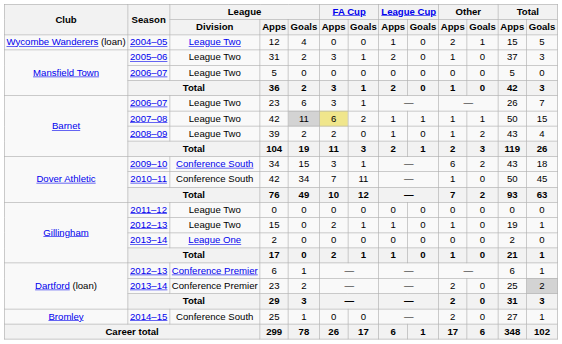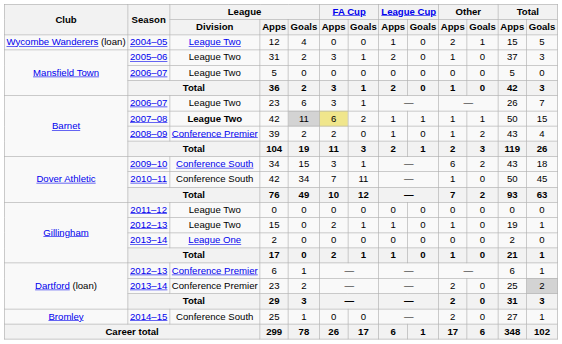 <table class="wikitable" style="text-align: center;">
 <tr>
 <th rowspan="2">Club</th>
 <th rowspan="2">Season</th>
 <th colspan="3">League</th>
 <th colspan="2"><a href='#'>FA Cup</a></th>
 <th colspan="2"><a href='#'>League Cup</a></th>
 <th colspan="2">Other</th>
 <th colspan="2">Total</th>
 </tr>
 <tr>
 <th>Division</th>
 <th>Apps</th>
 <th>Goals</th>
 <th>Apps</th>
 <th>Goals</th>
 <th>Apps</th>
 <th>Goals</th>
 <th>Apps</th>
 <th>Goals</th>
 <th>Apps</th>
 <th>Goals</th>
 </tr>
 <tr>
 <td rowspan="1"><a href='#'>Wycombe Wanderers</a> (loan)</td>
 <td><a href='#'>2004–05</a></td>
 <td><a href='#'>League Two</a></td>
 <td>12</td>
 <td>4</td>
 <td>0</td>
 <td>0</td>
 <td>1</td>
 <td>0</td>
 <td>2</td>
 <td>1</td>
 <td>15</td>
 <td>5</td>
 </tr>
 <tr>
 <td rowspan="3"><a href='#'>Mansfield Town</a></td>
 <td><a href='#'>2005–06</a></td>
 <td>League Two</td>
 <td>31</td>
 <td>2</td>
 <td>3</td>
 <td>1</td>
 <td>2</td>
 <td>0</td>
 <td>1</td>
 <td>0</td>
 <td>37</td>
 <td>3</td>
 </tr>
 <tr>
 <td><a href='#'>2006–07</a></td>
 <td>League Two</td>
 <td>5</td>
 <td>0</td>
 <td>0</td>
 <td>0</td>
 <td>0</td>
 <td>0</td>
 <td>0</td>
 <td>0</td>
 <td>5</td>
 <td>0</td>
 </tr>
 <tr>
 <th colspan="2">Total</th>
 <th>36</th>
 <th>2</th>
 <th>3</th>
 <th>1</th>
 <th>2</th>
 <th>0</th>
 <th>1</th>
 <th>0</th>
 <th>42</th>
 <th>3</th>
 </tr>
 <tr>
 <td rowspan="4"><a href='#'>Barnet</a></td>
 <td><a href='#'>2006–07</a></td>
 <td>League Two</td>
 <td>23</td>
 <td>6</td>
 <td>3</td>
 <td>1</td>
 <td colspan="2">—</td>
 <td colspan="2">—</td>
 <td>26</td>
 <td>7</td>
 </tr>
 <tr>
 <td><a href='#'>2007–08</a></td>
-<td>League Two</td>
+<td><strong>League Two</strong></td>
 <td>42</td>
 <td style="background: lightgrey;">11</td>
 <td style="background: khaki;">6</td>
 <td>2</td>
 <td>1</td>
 <td>1</td>
 <td>1</td>
 <td>1</td>
 <td>50</td>
 <td>15</td>
 </tr>
 <tr>
 <td><a href='#'>2008–09</a></td>
-<td>League Two</td>
+<td><a href='#'>Conference Premier</a></td>
 <td>39</td>
 <td>2</td>
 <td>2</td>
 <td>0</td>
 <td>1</td>
 <td>0</td>
 <td>1</td>
 <td>2</td>
 <td>43</td>
 <td>4</td>
 </tr>
 <tr>
 <th colspan="2">Total</th>
 <th>104</th>
 <th>19</th>
 <th>11</th>
 <th>3</th>
 <th>2</th>
 <th>1</th>
 <th>2</th>
 <th>3</th>
 <th>119</th>
 <th>26</th>
 </tr>
 <tr>
 <td rowspan="3"><a href='#'>Dover Athletic</a></td>
 <td><a href='#'>2009–10</a></td>
 <td><a href='#'>Conference South</a></td>
 <td>34</td>
 <td>15</td>
 <td>3</td>
 <td>1</td>
 <td colspan="2">—</td>
 <td>6</td>
 <td>2</td>
 <td>43</td>
 <td>18</td>
 </tr>
 <tr>
 <td><a href='#'>2010–11</a></td>
 <td>Conference South</td>
 <td>42</td>
 <td>34</td>
 <td>7</td>
 <td>11</td>
 <td colspan="2">—</td>
 <td>1</td>
 <td>0</td>
 <td>50</td>
 <td>45</td>
 </tr>
 <tr>
 <th colspan="2">Total</th>
 <th>76</th>
 <th>49</th>
 <th>10</th>
 <th>12</th>
 <th colspan="2">—</th>
 <th>7</th>
 <th>2</th>
 <th>93</th>
 <th>63</th>
 </tr>
 <tr>
 <td rowspan="4"><a href='#'>Gillingham</a></td>
 <td><a href='#'>2011–12</a></td>
 <td>League Two</td>
 <td>0</td>
 <td>0</td>
 <td>0</td>
 <td>0</td>
 <td>0</td>
 <td>0</td>
 <td>0</td>
 <td>0</td>
 <td>0</td>
 <td>0</td>
 </tr>
 <tr>
 <td><a href='#'>2012–13</a></td>
 <td>League Two</td>
 <td>15</td>
 <td>0</td>
 <td>2</td>
 <td>1</td>
 <td>1</td>
 <td>0</td>
 <td>1</td>
 <td>0</td>
 <td>19</td>
 <td>1</td>
 </tr>
 <tr>
 <td><a href='#'>2013–14</a></td>
 <td><a href='#'>League One</a></td>
 <td>2</td>
 <td>0</td>
 <td>0</td>
 <td>0</td>
 <td>0</td>
 <td>0</td>
 <td>0</td>
 <td>0</td>
 <td>2</td>
 <td>0</td>
 </tr>
 <tr>
 <th colspan="2">Total</th>
 <th>17</th>
 <th>0</th>
 <th>2</th>
 <th>1</th>
 <th>1</th>
 <th>0</th>
 <th>1</th>
 <th>0</th>
 <th>21</th>
 <th>1</th>
 </tr>
 <tr>
 <td rowspan="3"><a href='#'>Dartford</a> (loan)</td>
 <td><a href='#'>2012–13</a></td>
 <td><a href='#'>Conference Premier</a></td>
 <td>6</td>
 <td>1</td>
 <td colspan="2">—</td>
 <td colspan="2">—</td>
 <td colspan="2">—</td>
 <td>6</td>
 <td>1</td>
 </tr>
 <tr>
 <td><a href='#'>2013–14</a></td>
 <td>Conference Premier</td>
 <td>23</td>
 <td>2</td>
 <td colspan="2">—</td>
 <td colspan="2">—</td>
 <td>2</td>
 <td>0</td>
 <td>25</td>
 <td style="background: lightgrey;">2</td>
 </tr>
 <tr>
 <th colspan="2">Total</th>
 <th>29</th>
 <th>3</th>
 <th colspan="2">—</th>
 <th colspan="2">—</th>
 <th>2</th>
 <th>0</th>
 <th>31</th>
 <th>3</th>
 </tr>
 <tr>
 <td rowspan="1"><a href='#'>Bromley</a></td>
 <td><a href='#'>2014–15</a></td>
 <td>Conference South</td>
 <td>25</td>
 <td>1</td>
 <td>0</td>
 <td>0</td>
 <td colspan="2">—</td>
 <td>2</td>
 <td>0</td>
 <td>27</td>
 <td>1</td>
 </tr>
 <tr>
 <th colspan="3">Career total</th>
 <th>299</th>
 <th>78</th>
 <th>26</th>
 <th>17</th>
 <th>6</th>
 <th>1</th>
 <th>17</th>
 <th>6</th>
 <th>348</th>
 <th>102</th>
 </tr>
 </table>
